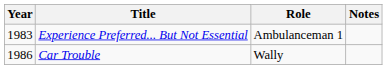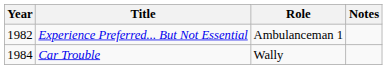 <table class="wikitable sortable">
 <tr>
 <th>Year</th>
 <th>Title</th>
 <th>Role</th>
 <th class="unsortable">Notes</th>
 </tr>
 <tr>
-<td>1983</td>
+<td>1982</td>
 <td><em><a href='#'>Experience Preferred... But Not Essential</a></em></td>
 <td>Ambulanceman 1</td>
 <td></td>
 </tr>
 <tr>
-<td>1986</td>
+<td>1984</td>
 <td><em><a href='#'>Car Trouble</a></em></td>
 <td>Wally</td>
 <td></td>
 </tr>
 </table>
